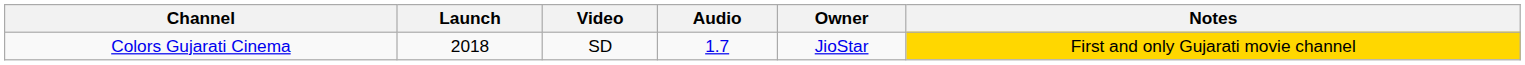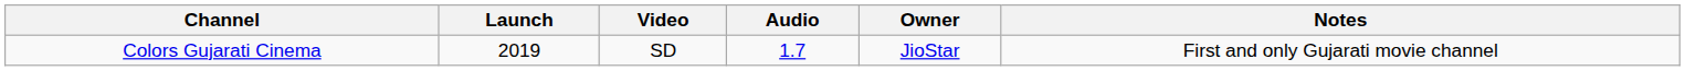 <table class="wikitable sortable" style="border-collapse:collapse; font-size: 90%; text-align:center" width="100%">
 <tr>
 <th>Channel</th>
 <th>Launch</th>
 <th>Video</th>
 <th>Audio</th>
 <th>Owner</th>
 <th>Notes</th>
 </tr>
 <tr>
 <td><a href='#'>Colors Gujarati Cinema</a></td>
-<td>2018</td>
+<td>2019</td>
 <td>SD</td>
 <td><a href='#'>1.7</a></td>
 <td><a href='#'>JioStar</a></td>
-<td style="background: gold;">First and only Gujarati movie channel</td>
+<td>First and only Gujarati movie channel</td>
 </tr>
 </table>
